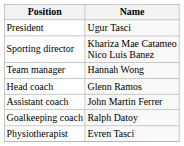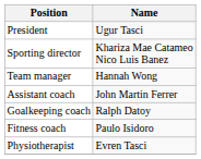 <table class="wikitable">
 <tr>
 <th>Position</th>
 <th>Name</th>
 </tr>
 <tr>
 <td style="background:#FFF; color:#000;">President</td>
 <td> Ugur Tasci</td>
 </tr>
 <tr>
 <td style="background:#FFF; color:#000;">Sporting director</td>
 <td> Khariza Mae Catameo <br>  Nico Luis Banez</td>
 </tr>
 <tr>
 <td style="background:#FFF; color:#000;">Team manager</td>
 <td> Hannah Wong</td>
 </tr>
 <tr>
-<td style="background:#FFF; color:#000;">Head coach</td>
-<td> Glenn Ramos</td>
-</tr>
-<tr>
 <td style="background:#FFF; color:#000;">Assistant coach</td>
 <td> John Martin Ferrer</td>
 </tr>
 <tr>
 <td style="background:#FFF; color:#000;">Goalkeeping coach</td>
 <td> Ralph Datoy</td>
 </tr>
 <tr>
+<td style="background:#FFF; color:#000;">Fitness coach</td>
+<td> Paulo Isidoro</td>
+</tr>
+<tr>
 <td style="background:#FFF; color:#000;">Physiotherapist</td>
 <td> Evren Tasci</td>
 </tr>
 <tr>
 </tr>
 </table>
